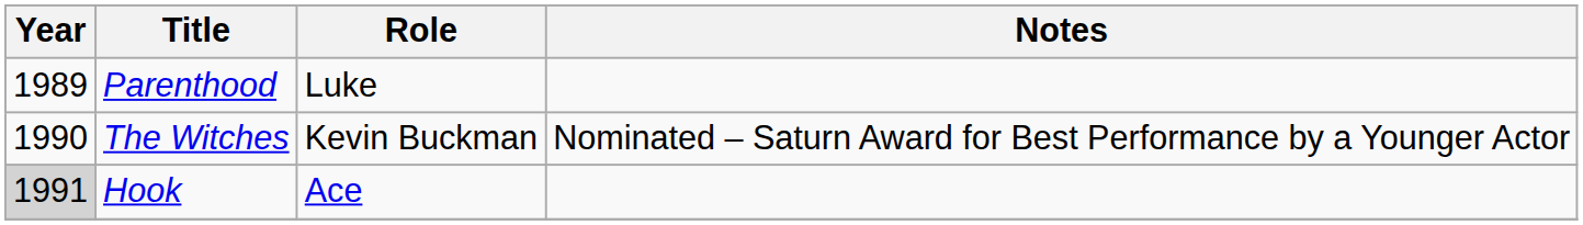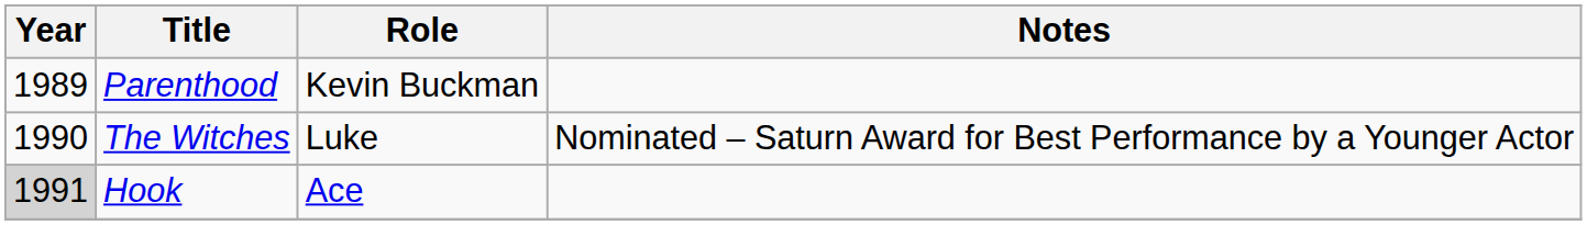 <table class="wikitable">
 <tr>
 <th>Year</th>
 <th>Title</th>
 <th>Role</th>
 <th>Notes</th>
 </tr>
 <tr>
 <td>1989</td>
 <td><em><a href='#'>Parenthood</a></em></td>
-<td>Luke</td>
+<td>Kevin Buckman</td>
 <td></td>
 </tr>
 <tr>
 <td>1990</td>
 <td><em><a href='#'>The Witches</a></em></td>
-<td>Kevin Buckman</td>
+<td>Luke</td>
 <td>Nominated – Saturn Award for Best Performance by a Younger Actor</td>
 </tr>
 <tr>
 <td style="background: lightgrey;">1991</td>
 <td><em><a href='#'>Hook</a></em></td>
 <td><a href='#'>Ace</a></td>
 <td></td>
 </tr>
 <tr>
 </tr>
 </table>
